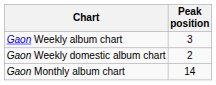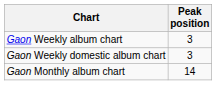 <table class="wikitable sortable">
 <tr>
 <th>Chart</th>
 <th>Peak<br>position</th>
 </tr>
 <tr>
 <td><em><a href='#'>Gaon</a></em> Weekly album chart</td>
 <td align="center">3</td>
 </tr>
 <tr>
 <td><em>Gaon</em> Weekly domestic album chart</td>
-<td align="center">2</td>
+<td align="center">3</td>
 </tr>
 <tr>
 <td><em>Gaon</em> Monthly album chart</td>
 <td align="center">14</td>
 </tr>
 </table>
